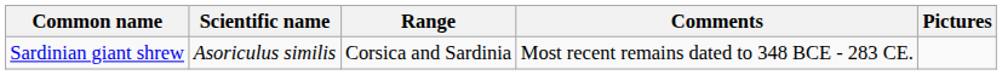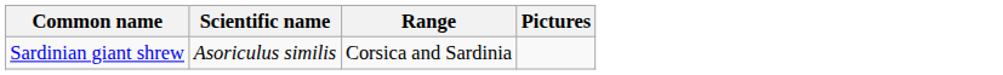 <table class="wikitable">
 <tr>
 <th>Common name</th>
 <th>Scientific name</th>
 <th>Range</th>
-<th class="unsortable">Comments</th>
 <th class="unsortable">Pictures</th>
 </tr>
 <tr>
 <td><a href='#'>Sardinian giant shrew</a></td>
 <td><em>Asoriculus similis</em></td>
 <td>Corsica and Sardinia</td>
-<td>Most recent remains dated to 348 BCE - 283 CE.</td>
 <td></td>
 </tr>
 </table>
